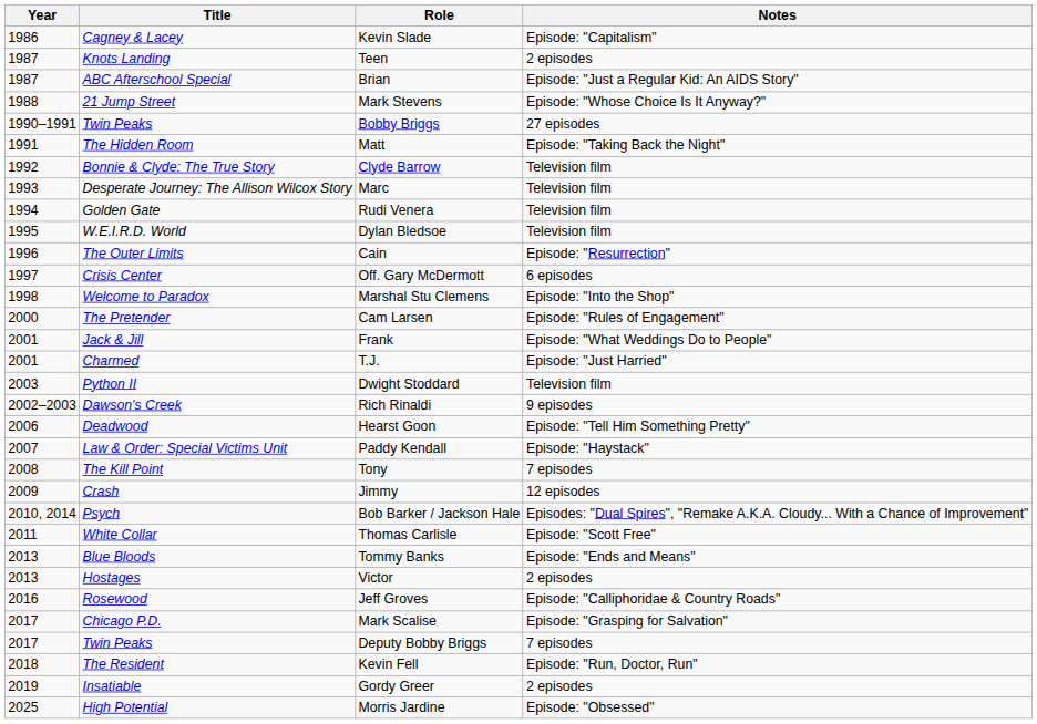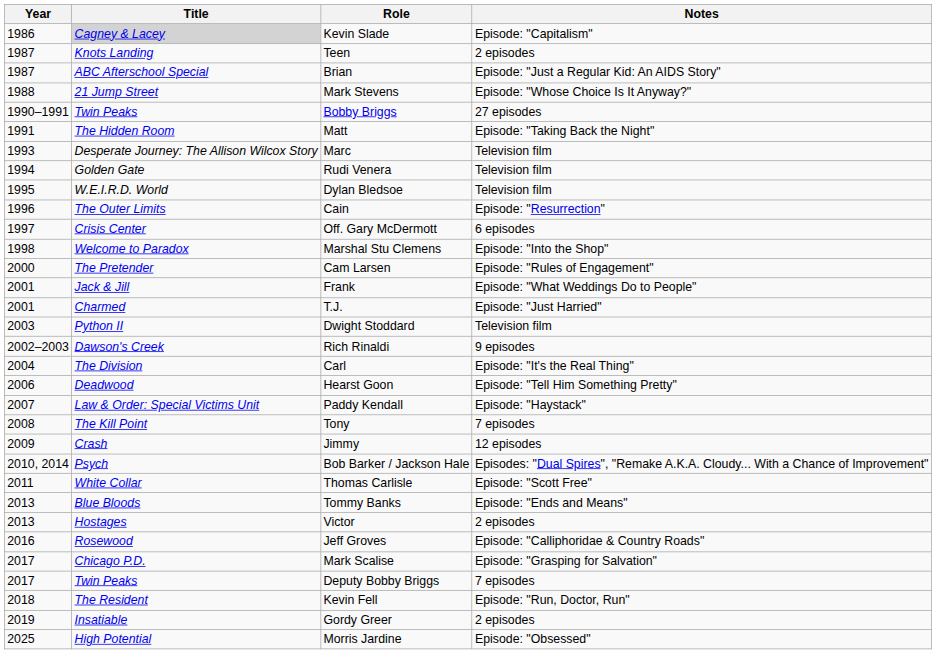 <table class="wikitable sortable">
 <tr>
 <th>Year</th>
 <th>Title</th>
 <th>Role</th>
 <th class="unsortable">Notes</th>
 </tr>
 <tr>
 <td>1986</td>
-<td><em><a href='#'>Cagney & Lacey</a></em></td>
+<td style="background: lightgrey;"><em><a href='#'>Cagney & Lacey</a></em></td>
 <td>Kevin Slade</td>
 <td>Episode: "Capitalism"</td>
 </tr>
 <tr>
 <td>1987</td>
 <td><em><a href='#'>Knots Landing</a></em></td>
 <td>Teen</td>
 <td>2 episodes</td>
 </tr>
 <tr>
 <td>1987</td>
 <td><em><a href='#'>ABC Afterschool Special</a></em></td>
 <td>Brian</td>
 <td>Episode: "Just a Regular Kid: An AIDS Story"</td>
 </tr>
 <tr>
 <td>1988</td>
 <td><em><a href='#'>21 Jump Street</a></em></td>
 <td>Mark Stevens</td>
 <td>Episode: "Whose Choice Is It Anyway?"</td>
 </tr>
 <tr>
 <td>1990–1991</td>
 <td><em><a href='#'>Twin Peaks</a></em></td>
 <td><a href='#'>Bobby Briggs</a></td>
 <td>27 episodes</td>
 </tr>
 <tr>
 <td>1991</td>
 <td><em><a href='#'>The Hidden Room</a></em></td>
 <td>Matt</td>
 <td>Episode: "Taking Back the Night"</td>
-</tr>
-<tr>
-<td>1992</td>
-<td><em><a href='#'>Bonnie & Clyde: The True Story</a></em></td>
-<td><a href='#'>Clyde Barrow</a></td>
-<td>Television film</td>
 </tr>
 <tr>
 <td>1993</td>
 <td><em>Desperate Journey: The Allison Wilcox Story</em></td>
 <td>Marc</td>
 <td>Television film</td>
 </tr>
 <tr>
 <td>1994</td>
 <td><em>Golden Gate</em></td>
 <td>Rudi Venera</td>
 <td>Television film</td>
 </tr>
 <tr>
 <td>1995</td>
 <td><em>W.E.I.R.D. World</em></td>
 <td>Dylan Bledsoe</td>
 <td>Television film</td>
 </tr>
 <tr>
 <td>1996</td>
 <td><em><a href='#'>The Outer Limits</a></em></td>
 <td>Cain</td>
 <td>Episode: "<a href='#'>Resurrection</a>"</td>
 </tr>
 <tr>
 <td>1997</td>
 <td><em><a href='#'>Crisis Center</a></em></td>
 <td>Off. Gary McDermott</td>
 <td>6 episodes</td>
 </tr>
 <tr>
 <td>1998</td>
 <td><em><a href='#'>Welcome to Paradox</a></em></td>
 <td>Marshal Stu Clemens</td>
 <td>Episode: "Into the Shop"</td>
 </tr>
 <tr>
 <td>2000</td>
 <td><em><a href='#'>The Pretender</a></em></td>
 <td>Cam Larsen</td>
 <td>Episode: "Rules of Engagement"</td>
 </tr>
 <tr>
 <td>2001</td>
 <td><em><a href='#'>Jack & Jill</a></em></td>
 <td>Frank</td>
 <td>Episode: "What Weddings Do to People"</td>
 </tr>
 <tr>
 <td>2001</td>
 <td><em><a href='#'>Charmed</a></em></td>
 <td>T.J.</td>
 <td>Episode: "Just Harried"</td>
 </tr>
 <tr>
 <td>2003</td>
 <td><em><a href='#'>Python II</a></em></td>
 <td>Dwight Stoddard</td>
 <td>Television film</td>
 </tr>
 <tr>
 <td>2002–2003</td>
 <td><em><a href='#'>Dawson's Creek</a></em></td>
 <td>Rich Rinaldi</td>
 <td>9 episodes</td>
+</tr>
+<tr>
+<td>2004</td>
+<td><em><a href='#'>The Division</a></em></td>
+<td>Carl</td>
+<td>Episode: "It's the Real Thing"</td>
 </tr>
 <tr>
 <td>2006</td>
 <td><em><a href='#'>Deadwood</a></em></td>
 <td>Hearst Goon</td>
 <td>Episode: "Tell Him Something Pretty"</td>
 </tr>
 <tr>
 <td>2007</td>
 <td><em><a href='#'>Law & Order: Special Victims Unit</a></em></td>
 <td>Paddy Kendall</td>
 <td>Episode: "Haystack"</td>
 </tr>
 <tr>
 <td>2008</td>
 <td><em><a href='#'>The Kill Point</a></em></td>
 <td>Tony</td>
 <td>7 episodes</td>
 </tr>
 <tr>
 <td>2009</td>
 <td><em><a href='#'>Crash</a></em></td>
 <td>Jimmy</td>
 <td>12 episodes</td>
 </tr>
 <tr>
 <td>2010, 2014</td>
 <td><em><a href='#'>Psych</a></em></td>
 <td>Bob Barker / Jackson Hale</td>
 <td>Episodes: "<a href='#'>Dual Spires</a>", "Remake A.K.A. Cloudy... With a Chance of Improvement"</td>
 </tr>
 <tr>
 <td>2011</td>
 <td><em><a href='#'>White Collar</a></em></td>
 <td>Thomas Carlisle</td>
 <td>Episode: "Scott Free"</td>
 </tr>
 <tr>
 <td>2013</td>
 <td><em><a href='#'>Blue Bloods</a></em></td>
 <td>Tommy Banks</td>
 <td>Episode: "Ends and Means"</td>
 </tr>
 <tr>
 <td>2013</td>
 <td><em><a href='#'>Hostages</a></em></td>
 <td>Victor</td>
 <td>2 episodes</td>
 </tr>
 <tr>
 <td>2016</td>
 <td><em><a href='#'>Rosewood</a></em></td>
 <td>Jeff Groves</td>
 <td>Episode: "Calliphoridae & Country Roads"</td>
 </tr>
 <tr>
 <td>2017</td>
 <td><em><a href='#'>Chicago P.D.</a></em></td>
 <td>Mark Scalise</td>
 <td>Episode: "Grasping for Salvation"</td>
 </tr>
 <tr>
 <td>2017</td>
 <td><em><a href='#'>Twin Peaks</a></em></td>
 <td>Deputy Bobby Briggs</td>
 <td>7 episodes</td>
 </tr>
 <tr>
 <td>2018</td>
 <td><em><a href='#'>The Resident</a></em></td>
 <td>Kevin Fell</td>
 <td>Episode: "Run, Doctor, Run"</td>
 </tr>
 <tr>
 <td>2019</td>
 <td><em><a href='#'>Insatiable</a></em></td>
 <td>Gordy Greer</td>
 <td>2 episodes</td>
 </tr>
 <tr>
 <td>2025</td>
 <td><em><a href='#'>High Potential</a></em></td>
 <td>Morris Jardine</td>
 <td>Episode: "Obsessed"</td>
 </tr>
 </table>
